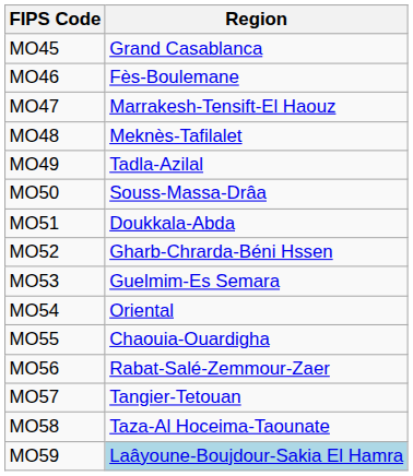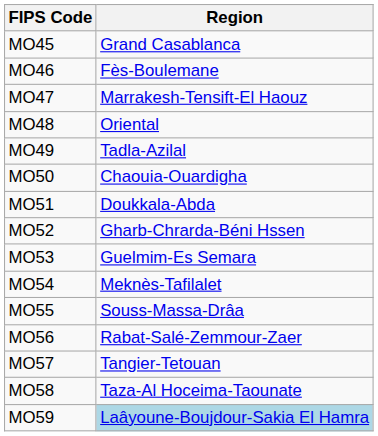 <table class="wikitable">
 <tr>
 <th>FIPS Code</th>
 <th>Region</th>
 </tr>
 <tr>
 <td>MO45</td>
 <td><a href='#'>Grand Casablanca</a></td>
 </tr>
 <tr>
 <td>MO46</td>
 <td><a href='#'>Fès-Boulemane</a></td>
 </tr>
 <tr>
 <td>MO47</td>
 <td><a href='#'>Marrakesh-Tensift-El Haouz</a></td>
 </tr>
 <tr>
 <td>MO48</td>
-<td><a href='#'>Meknès-Tafilalet</a></td>
+<td><a href='#'>Oriental</a></td>
 </tr>
 <tr>
 <td>MO49</td>
 <td><a href='#'>Tadla-Azilal</a></td>
 </tr>
 <tr>
 <td>MO50</td>
-<td><a href='#'>Souss-Massa-Drâa</a></td>
+<td><a href='#'>Chaouia-Ouardigha</a></td>
 </tr>
 <tr>
 <td>MO51</td>
 <td><a href='#'>Doukkala-Abda</a></td>
 </tr>
 <tr>
 <td>MO52</td>
 <td><a href='#'>Gharb-Chrarda-Béni Hssen</a></td>
 </tr>
 <tr>
 <td>MO53</td>
 <td><a href='#'>Guelmim-Es Semara</a></td>
 </tr>
 <tr>
 <td>MO54</td>
-<td><a href='#'>Oriental</a></td>
+<td><a href='#'>Meknès-Tafilalet</a></td>
 </tr>
 <tr>
 <td>MO55</td>
-<td><a href='#'>Chaouia-Ouardigha</a></td>
+<td><a href='#'>Souss-Massa-Drâa</a></td>
 </tr>
 <tr>
 <td>MO56</td>
 <td><a href='#'>Rabat-Salé-Zemmour-Zaer</a></td>
 </tr>
 <tr>
 <td>MO57</td>
 <td><a href='#'>Tangier-Tetouan</a></td>
 </tr>
 <tr>
 <td>MO58</td>
 <td><a href='#'>Taza-Al Hoceima-Taounate</a></td>
 </tr>
 <tr>
 <td>MO59</td>
 <td style="background: lightblue;"><a href='#'>Laâyoune-Boujdour-Sakia El Hamra</a></td>
 </tr>
 </table>
